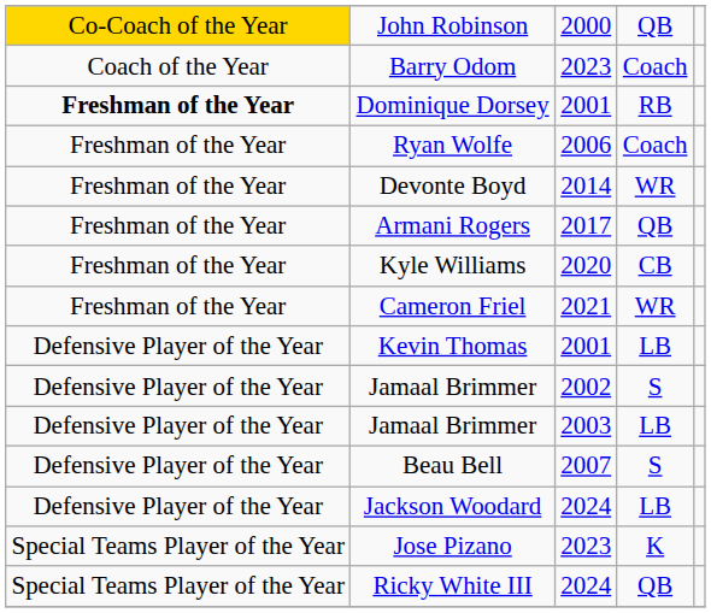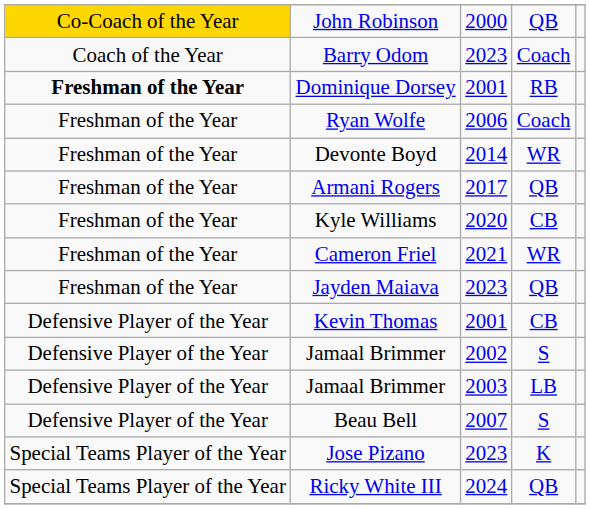 <table class="wikitable" style="text-align:center;">
 <tr>
 </tr>
 <tr>
 <td style="background: gold;">Co-Coach of the Year</td>
 <td><a href='#'>John Robinson</a></td>
 <td><a href='#'>2000</a></td>
 <td><a href='#'>QB</a></td>
 <td></td>
 </tr>
 <tr>
 <td>Coach of the Year</td>
 <td><a href='#'>Barry Odom</a></td>
 <td><a href='#'>2023</a></td>
 <td><a href='#'>Coach</a></td>
 <td></td>
 </tr>
 <tr>
 <td><strong>Freshman of the Year</strong></td>
 <td><a href='#'>Dominique Dorsey</a></td>
 <td><a href='#'>2001</a></td>
 <td><a href='#'>RB</a></td>
 <td></td>
 </tr>
 <tr>
 <td>Freshman of the Year</td>
 <td><a href='#'>Ryan Wolfe</a></td>
 <td><a href='#'>2006</a></td>
 <td><a href='#'>Coach</a></td>
 <td></td>
 </tr>
 <tr>
 <td>Freshman of the Year</td>
 <td>Devonte Boyd</td>
 <td><a href='#'>2014</a></td>
 <td><a href='#'>WR</a></td>
 <td></td>
 </tr>
 <tr>
 <td>Freshman of the Year</td>
 <td><a href='#'>Armani Rogers</a></td>
 <td><a href='#'>2017</a></td>
 <td><a href='#'>QB</a></td>
 <td></td>
 </tr>
 <tr>
 <td>Freshman of the Year</td>
 <td>Kyle Williams</td>
 <td><a href='#'>2020</a></td>
 <td><a href='#'>CB</a></td>
 <td></td>
 </tr>
 <tr>
 <td>Freshman of the Year</td>
 <td><a href='#'>Cameron Friel</a></td>
 <td><a href='#'>2021</a></td>
 <td><a href='#'>WR</a></td>
 <td></td>
 </tr>
 <tr>
+<td>Freshman of the Year</td>
+<td><a href='#'>Jayden Maiava</a></td>
+<td><a href='#'>2023</a></td>
+<td><a href='#'>QB</a></td>
+<td></td>
+</tr>
+<tr>
 <td>Defensive Player of the Year</td>
 <td><a href='#'>Kevin Thomas</a></td>
 <td><a href='#'>2001</a></td>
-<td><a href='#'>LB</a></td>
+<td><a href='#'>CB</a></td>
 <td></td>
 </tr>
 <tr>
 <td>Defensive Player of the Year</td>
 <td>Jamaal Brimmer</td>
 <td><a href='#'>2002</a></td>
 <td><a href='#'>S</a></td>
 <td></td>
 </tr>
 <tr>
 <td>Defensive Player of the Year</td>
 <td>Jamaal Brimmer</td>
 <td><a href='#'>2003</a></td>
 <td><a href='#'>LB</a></td>
 <td></td>
 </tr>
 <tr>
 <td>Defensive Player of the Year</td>
 <td>Beau Bell</td>
 <td><a href='#'>2007</a></td>
 <td><a href='#'>S</a></td>
 <td></td>
 </tr>
 <tr>
-<td>Defensive Player of the Year</td>
-<td><a href='#'>Jackson Woodard</a></td>
-<td><a href='#'>2024</a></td>
-<td><a href='#'>LB</a></td>
-<td></td>
-</tr>
-<tr>
 <td>Special Teams Player of the Year</td>
 <td><a href='#'>Jose Pizano</a></td>
 <td><a href='#'>2023</a></td>
 <td><a href='#'>K</a></td>
 <td></td>
 </tr>
 <tr>
 <td>Special Teams Player of the Year</td>
 <td><a href='#'>Ricky White III</a></td>
 <td><a href='#'>2024</a></td>
 <td><a href='#'>QB</a></td>
 <td></td>
 </tr>
 <tr>
 </tr>
 </table>
